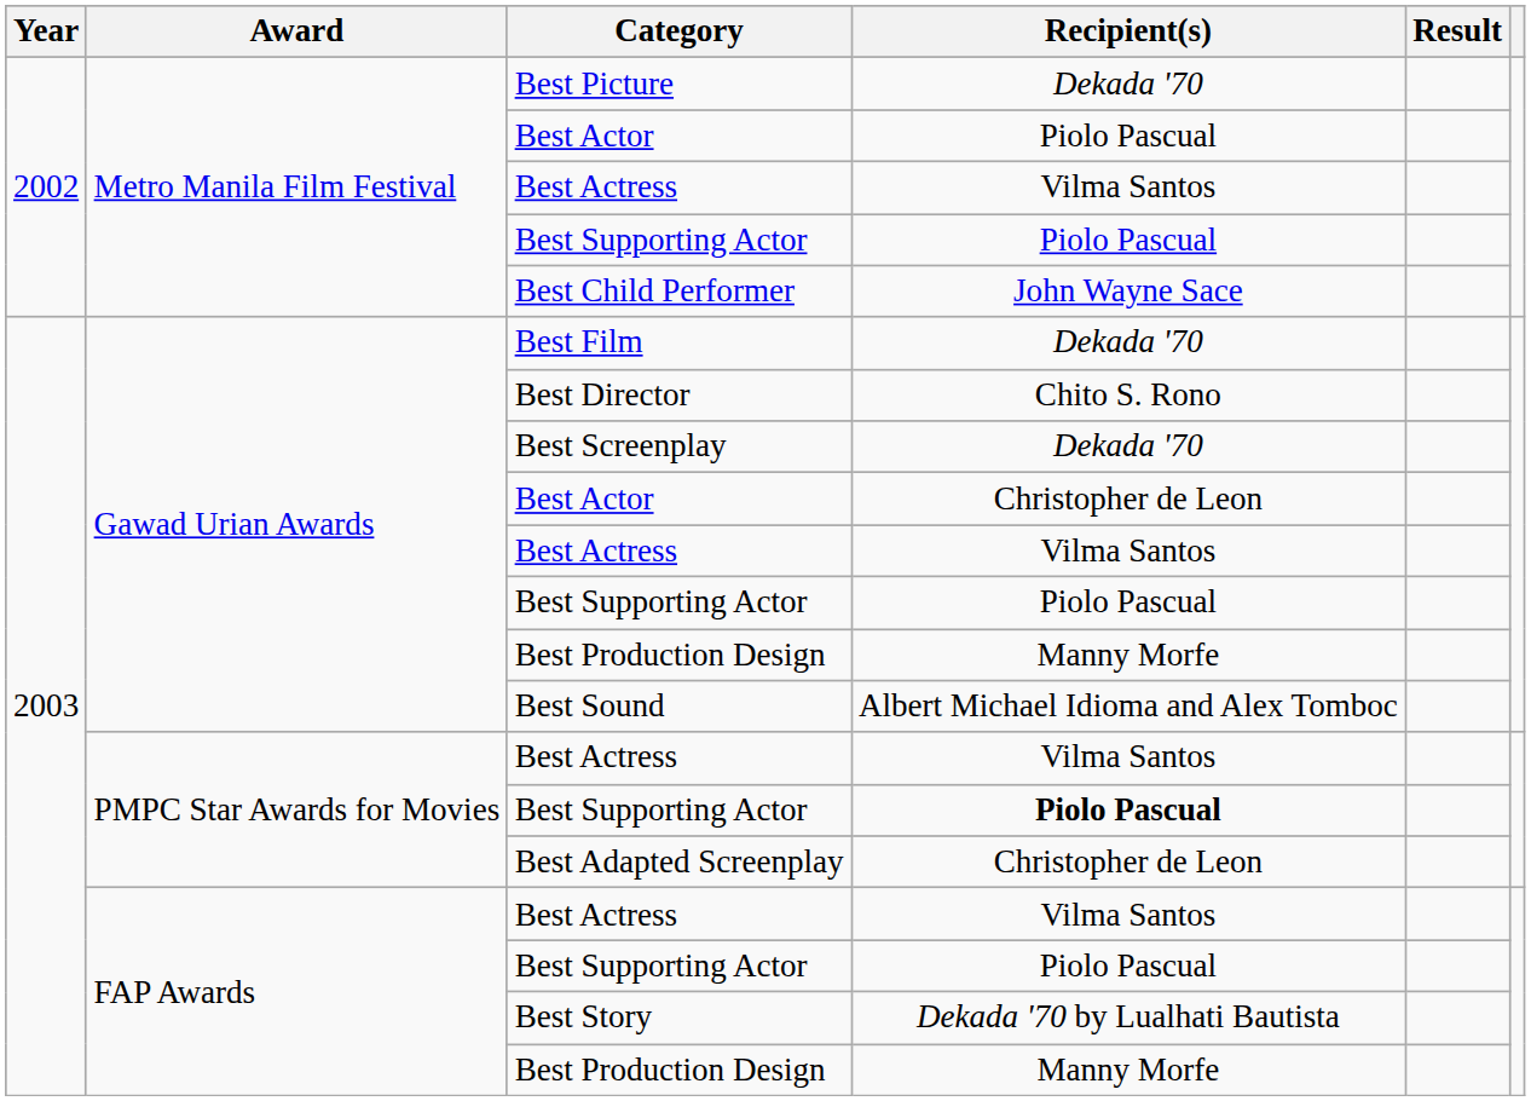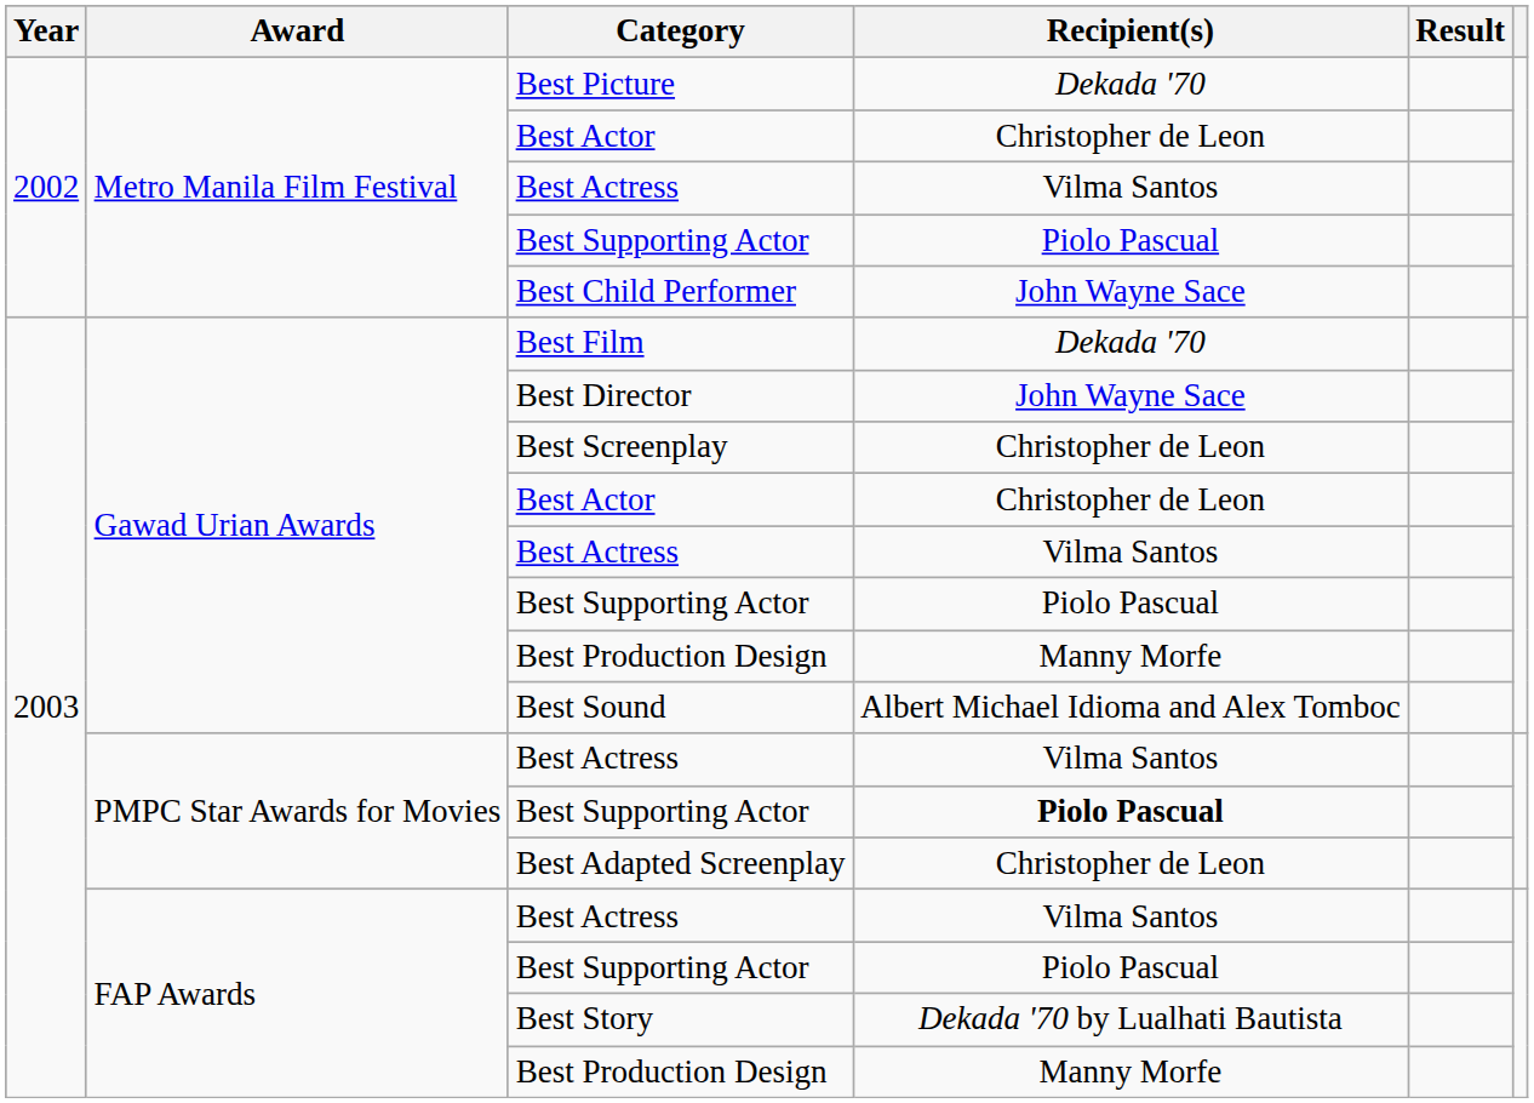 <table class="wikitable sortable plainrowheaders">
 <tr>
 <th scope="col" data-sort-type="date">Year</th>
 <th scope="col">Award</th>
 <th scope="col">Category</th>
 <th scope="col">Recipient(s)</th>
 <th scope="col">Result</th>
 <th scope="col" class="unsortable"></th>
 </tr>
 <tr>
 <td rowspan="5" align="center"><a href='#'>2002</a></td>
 <td rowspan="5" align="left"><a href='#'>Metro Manila Film Festival</a></td>
 <td align="left"><a href='#'>Best Picture</a></td>
 <td align="center"><em>Dekada '70</em></td>
 <td></td>
 <td rowspan="5" align="center"></td>
 </tr>
 <tr>
 <td align="left"><a href='#'>Best Actor</a></td>
-<td align="center">Piolo Pascual</td>
+<td align="center">Christopher de Leon</td>
 <td></td>
 </tr>
 <tr>
 <td align="left"><a href='#'>Best Actress</a></td>
 <td align="center">Vilma Santos</td>
 <td></td>
 </tr>
 <tr>
 <td align="left"><a href='#'>Best Supporting Actor</a></td>
 <td align="center"><a href='#'>Piolo Pascual</a></td>
 <td></td>
 </tr>
 <tr>
 <td align="left"><a href='#'>Best Child Performer</a></td>
 <td align="center"><a href='#'>John Wayne Sace</a></td>
 <td></td>
 </tr>
 <tr>
 <td rowspan="15" align="center">2003</td>
 <td rowspan="8" align="left"><a href='#'>Gawad Urian Awards</a></td>
 <td align="left"><a href='#'>Best Film</a></td>
 <td align="center"><em>Dekada '70</em></td>
 <td></td>
 <td rowspan="8" align="center"></td>
 </tr>
 <tr>
 <td align="left">Best Director</td>
-<td align="center">Chito S. Rono</td>
+<td align="center"><a href='#'>John Wayne Sace</a></td>
 <td></td>
 </tr>
 <tr>
 <td align="left">Best Screenplay</td>
-<td align="center"><em>Dekada '70</em></td>
+<td align="center">Christopher de Leon</td>
 <td></td>
 </tr>
 <tr>
 <td align="left"><a href='#'>Best Actor</a></td>
 <td align="center">Christopher de Leon</td>
 <td></td>
 </tr>
 <tr>
 <td align="left"><a href='#'>Best Actress</a></td>
 <td align="center">Vilma Santos</td>
 <td></td>
 </tr>
 <tr>
 <td align="left">Best Supporting Actor</td>
 <td align="center">Piolo Pascual</td>
 <td></td>
 </tr>
 <tr>
 <td align="left">Best Production Design</td>
 <td align="center">Manny Morfe</td>
 <td></td>
 </tr>
 <tr>
 <td align="left">Best Sound</td>
 <td align="center">Albert Michael Idioma and Alex Tomboc</td>
 <td></td>
 </tr>
 <tr>
 <td rowspan="3" align="left">PMPC Star Awards for Movies</td>
 <td align="left">Best Actress</td>
 <td align="center">Vilma Santos</td>
 <td></td>
 <td rowspan="3" align="center"></td>
 </tr>
 <tr>
 <td align="left">Best Supporting Actor</td>
 <td align="center"><strong>Piolo Pascual</strong></td>
 <td></td>
 </tr>
 <tr>
 <td align="left">Best Adapted Screenplay</td>
 <td align="center">Christopher de Leon</td>
 <td></td>
 </tr>
 <tr>
 <td rowspan="4" align="left">FAP Awards</td>
 <td align="left">Best Actress</td>
 <td align="center">Vilma Santos</td>
 <td></td>
 <td rowspan="4" align="center"></td>
 </tr>
 <tr>
 <td align="left">Best Supporting Actor</td>
 <td align="center">Piolo Pascual</td>
 <td></td>
 </tr>
 <tr>
 <td align="left">Best Story</td>
 <td align="center"><em>Dekada '70</em> by Lualhati Bautista</td>
 <td></td>
 </tr>
 <tr>
 <td align="left">Best Production Design</td>
 <td align="center">Manny Morfe</td>
 <td></td>
 </tr>
 </table>
